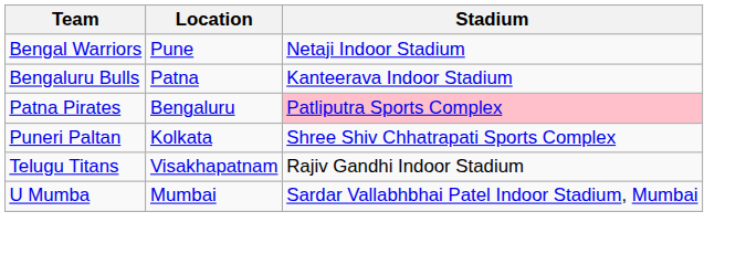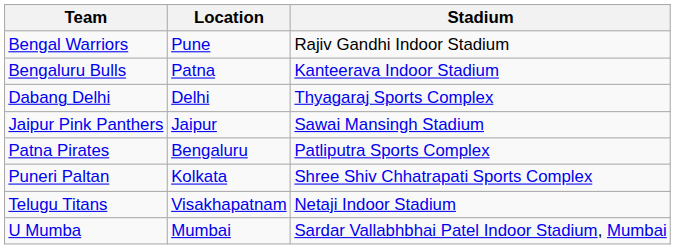 <table class="wikitable sortable">
 <tr>
 <th>Team</th>
 <th>Location</th>
 <th>Stadium</th>
 </tr>
 <tr>
 <td><a href='#'>Bengal Warriors</a></td>
 <td><a href='#'>Pune</a></td>
-<td><a href='#'>Netaji Indoor Stadium</a></td>
+<td>Rajiv Gandhi Indoor Stadium</td>
 </tr>
 <tr>
 <td><a href='#'>Bengaluru Bulls</a></td>
 <td><a href='#'>Patna</a></td>
 <td><a href='#'>Kanteerava Indoor Stadium</a></td>
 </tr>
 <tr>
+<td><a href='#'>Dabang Delhi</a></td>
+<td><a href='#'>Delhi</a></td>
+<td><a href='#'>Thyagaraj Sports Complex</a></td>
+</tr>
+<tr>
+<td><a href='#'>Jaipur Pink Panthers</a></td>
+<td><a href='#'>Jaipur</a></td>
+<td><a href='#'>Sawai Mansingh Stadium</a></td>
+</tr>
+<tr>
 <td><a href='#'>Patna Pirates</a></td>
 <td><a href='#'>Bengaluru</a></td>
-<td style="background: pink;"><a href='#'>Patliputra Sports Complex</a></td>
+<td><a href='#'>Patliputra Sports Complex</a></td>
 </tr>
 <tr>
 <td><a href='#'>Puneri Paltan</a></td>
 <td><a href='#'>Kolkata</a></td>
 <td><a href='#'>Shree Shiv Chhatrapati Sports Complex</a></td>
 </tr>
 <tr>
 <td><a href='#'>Telugu Titans</a></td>
 <td><a href='#'>Visakhapatnam</a></td>
-<td>Rajiv Gandhi Indoor Stadium</td>
+<td><a href='#'>Netaji Indoor Stadium</a></td>
 </tr>
 <tr>
 <td><a href='#'>U Mumba</a></td>
 <td><a href='#'>Mumbai</a></td>
 <td><a href='#'>Sardar Vallabhbhai Patel Indoor Stadium</a>, <a href='#'>Mumbai</a></td>
 </tr>
 </table>
